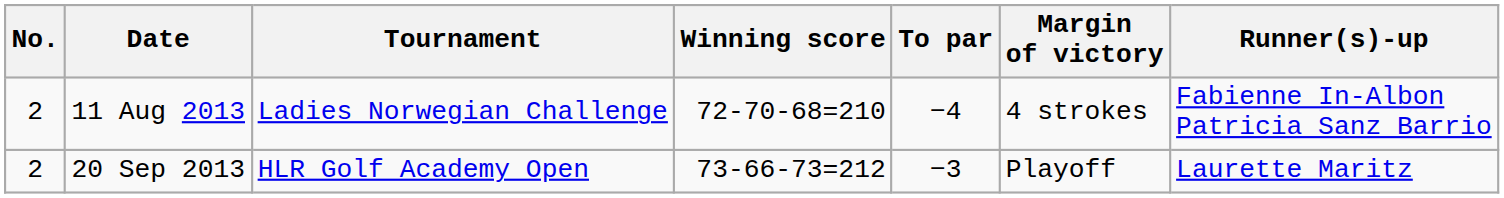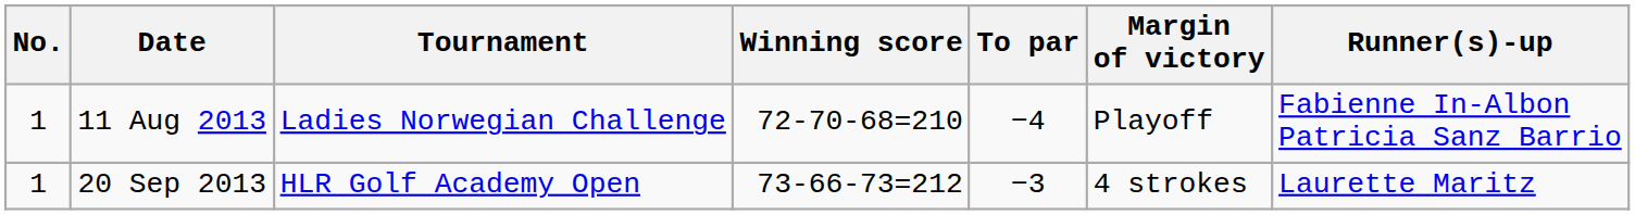 <table class="wikitable" style="font-size:95%;">
 <tr>
 <th>No.</th>
 <th>Date</th>
 <th>Tournament</th>
 <th>Winning score</th>
 <th>To par</th>
 <th>Margin<br>of victory</th>
 <th>Runner(s)-up</th>
 </tr>
 <tr>
-<td align=center>2</td>
+<td align=center>1</td>
 <td align=right>11 Aug <a href='#'>2013</a></td>
 <td><a href='#'>Ladies Norwegian Challenge</a></td>
 <td align=right>72-70-68=210</td>
 <td align=center>−4</td>
-<td>4 strokes</td>
+<td>Playoff</td>
 <td> <a href='#'>Fabienne In-Albon</a><br> <a href='#'>Patricia Sanz Barrio</a></td>
 </tr>
 <tr>
-<td align=center>2</td>
+<td align=center>1</td>
 <td align=right>20 Sep 2013</td>
 <td><a href='#'>HLR Golf Academy Open</a></td>
 <td align=right>73-66-73=212</td>
 <td align=center>−3</td>
-<td>Playoff</td>
+<td>4 strokes</td>
 <td> <a href='#'>Laurette Maritz</a></td>
 </tr>
 </table>
